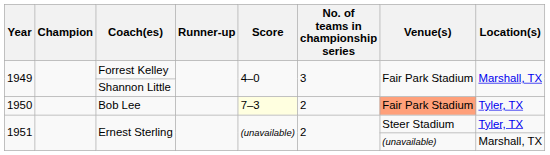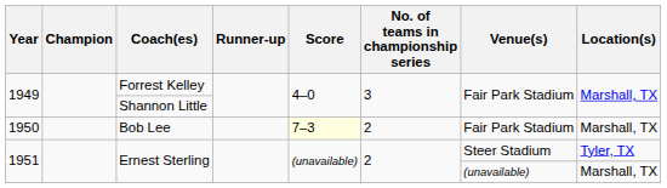 <table class="wikitable sortable">
 <tr>
 <th>Year</th>
 <th>Champion</th>
 <th>Coach(es)</th>
 <th>Runner-up</th>
 <th>Score</th>
 <th>No. of<br>teams in<br>championship<br>series</th>
 <th>Venue(s)</th>
 <th>Location(s)</th>
 </tr>
 <tr>
 <td rowspan="2">1949</td>
 <td rowspan="2"></td>
 <td>Forrest Kelley</td>
 <td rowspan="2"></td>
 <td rowspan="2">4–0</td>
 <td rowspan="2">3</td>
 <td rowspan="2">Fair Park Stadium</td>
 <td rowspan="2"><a href='#'>Marshall, TX</a></td>
 </tr>
 <tr>
 <td>Shannon Little</td>
 </tr>
 <tr>
 <td>1950</td>
 <td></td>
 <td>Bob Lee</td>
 <td></td>
 <td style="background: lightyellow;">7–3</td>
 <td>2</td>
-<td style="background: lightsalmon;">Fair Park Stadium</td>
-<td><a href='#'>Tyler, TX</a></td>
+<td>Fair Park Stadium</td>
+<td>Marshall, TX</td>
 </tr>
 <tr>
 <td rowspan="2">1951</td>
 <td rowspan="2"></td>
 <td rowspan="2">Ernest Sterling</td>
 <td rowspan="2"></td>
 <td rowspan="2"><small><em>(unavailable)</em></small></td>
 <td rowspan="2">2</td>
 <td>Steer Stadium</td>
 <td><a href='#'>Tyler, TX</a></td>
 </tr>
 <tr>
 <td><small><em>(unavailable)</em></small></td>
 <td>Marshall, TX</td>
 </tr>
 </table>
